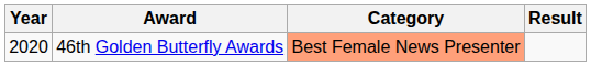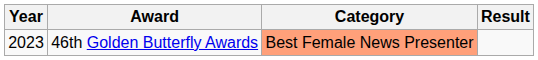 <table class="wikitable">
 <tr>
 <th>Year</th>
 <th>Award</th>
 <th>Category</th>
 <th>Result</th>
 </tr>
 <tr>
-<td>2020</td>
+<td>2023</td>
 <td>46th <a href='#'>Golden Butterfly Awards</a></td>
 <td style="background: lightsalmon;">Best Female News Presenter</td>
 <td></td>
 </tr>
 </table>
